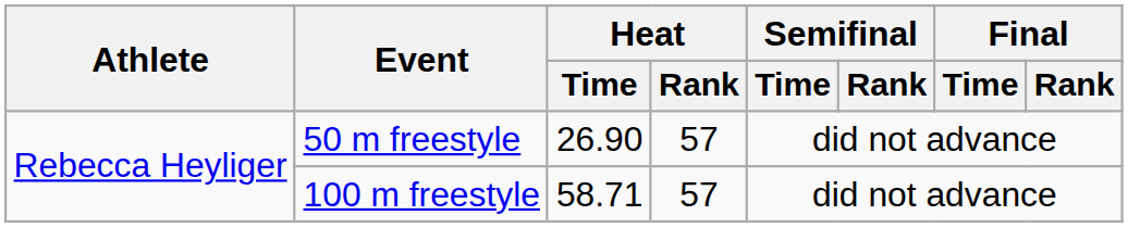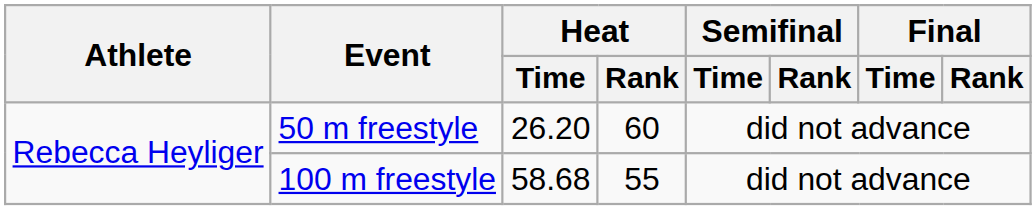 <table class=wikitable style="font-size:90%">
 <tr>
 <th rowspan="2">Athlete</th>
 <th rowspan="2">Event</th>
 <th colspan="2">Heat</th>
 <th colspan="2">Semifinal</th>
 <th colspan="2">Final</th>
 </tr>
 <tr style="font-size:95%">
 <th>Time</th>
 <th>Rank</th>
 <th>Time</th>
 <th>Rank</th>
 <th>Time</th>
 <th>Rank</th>
 </tr>
 <tr align=center>
 <td align=left rowspan=2><a href='#'>Rebecca Heyliger</a></td>
 <td align=left><a href='#'>50 m freestyle</a></td>
-<td>26.90</td>
-<td>57</td>
+<td>26.20</td>
+<td>60</td>
 <td colspan=4>did not advance</td>
 </tr>
 <tr align=center>
 <td align=left><a href='#'>100 m freestyle</a></td>
-<td>58.71</td>
-<td>57</td>
+<td>58.68</td>
+<td>55</td>
 <td colspan=4>did not advance</td>
 </tr>
 </table>
